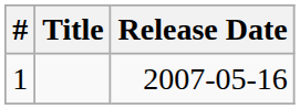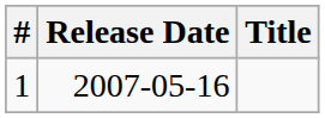 <table class="wikitable">
 <tr>
 <th>#</th>
+<th>Release Date</th>
 <th>Title</th>
-<th>Release Date</th>
 </tr>
 <tr>
 <td align="center">1</td>
+<td align="right">2007-05-16</td>
 <td></td>
-<td align="right">2007-05-16</td>
 </tr>
 </table>
